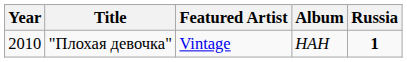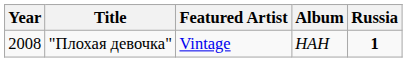 <table class="wikitable">
 <tr>
 <th>Year</th>
 <th>Title</th>
 <th>Featured Artist</th>
 <th>Album</th>
 <th>Russia</th>
 </tr>
 <tr>
-<td>2010</td>
+<td>2008</td>
 <td>"Плохая девочка"</td>
 <td><a href='#'>Vintage</a></td>
 <td><em>HAH</em></td>
 <td align="center"><strong>1</strong></td>
 </tr>
 </table>
